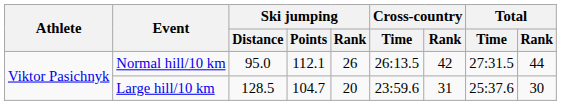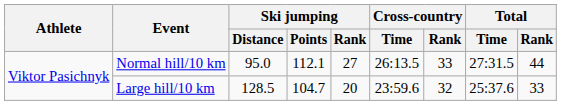 <table class="wikitable" style="font-size:90%">
 <tr>
 <th rowspan="2">Athlete</th>
 <th rowspan="2">Event</th>
 <th colspan="3">Ski jumping</th>
 <th colspan="2">Cross-country</th>
 <th colspan="2">Total</th>
 </tr>
 <tr style="font-size:95%">
 <th>Distance</th>
 <th>Points</th>
 <th>Rank</th>
 <th>Time</th>
 <th>Rank</th>
 <th>Time</th>
 <th>Rank</th>
 </tr>
 <tr align=center>
 <td align=left rowspan=2><a href='#'>Viktor Pasichnyk</a></td>
 <td align=left><a href='#'>Normal hill/10 km</a></td>
 <td>95.0</td>
 <td>112.1</td>
-<td>26</td>
+<td>27</td>
 <td>26:13.5</td>
-<td>42</td>
+<td>33</td>
 <td>27:31.5</td>
 <td>44</td>
 </tr>
 <tr align=center>
 <td align=left><a href='#'>Large hill/10 km</a></td>
 <td>128.5</td>
 <td>104.7</td>
 <td>20</td>
 <td>23:59.6</td>
-<td>31</td>
+<td>32</td>
 <td>25:37.6</td>
-<td>30</td>
+<td>33</td>
 </tr>
 </table>
